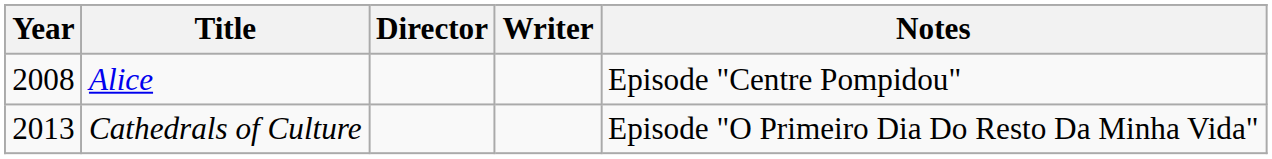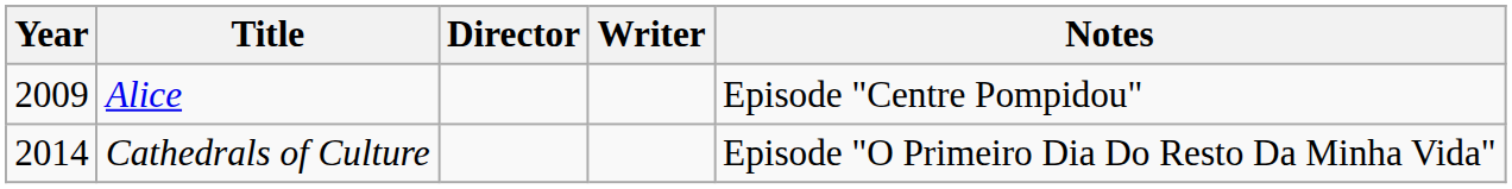 <table class="wikitable">
 <tr>
 <th>Year</th>
 <th>Title</th>
 <th>Director</th>
 <th>Writer</th>
 <th>Notes</th>
 </tr>
 <tr>
-<td>2008</td>
+<td>2009</td>
 <td><a href='#'><em>Alice</em></a></td>
 <td></td>
 <td></td>
 <td>Episode "Centre Pompidou"</td>
 </tr>
 <tr>
-<td>2013</td>
+<td>2014</td>
 <td><em>Cathedrals of Culture</em></td>
 <td></td>
 <td></td>
 <td>Episode "O Primeiro Dia Do Resto Da Minha Vida"</td>
 </tr>
 </table>
